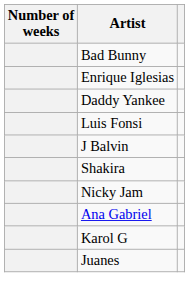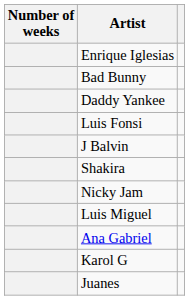 <table class="wikitable plainrowheaders">
 <tr>
 <th>Number of<br>weeks</th>
 <th>Artist</th>
 <th></th>
 </tr>
 <tr>
 <th scope="row" style="text-align:center"></th>
-<td>Bad Bunny</td>
+<td>Enrique Iglesias</td>
 <td></td>
 </tr>
 <tr>
 <th scope="row" style="text-align:center"></th>
-<td>Enrique Iglesias</td>
+<td>Bad Bunny</td>
 <td></td>
 </tr>
 <tr>
 <th scope="row" style="text-align:center"></th>
 <td>Daddy Yankee</td>
 <td></td>
 </tr>
 <tr>
 <th scope="row" style="text-align:center"></th>
 <td>Luis Fonsi</td>
 <td></td>
 </tr>
 <tr>
 <th scope="row" style="text-align:center"></th>
 <td>J Balvin</td>
 <td></td>
 </tr>
 <tr>
 <th scope="row" style="text-align:center"></th>
 <td>Shakira</td>
 <td></td>
 </tr>
 <tr>
 <th scope="row" style="text-align:center"></th>
 <td>Nicky Jam</td>
 <td></td>
 </tr>
 <tr>
 <th scope="row" style="text-align:center"></th>
+<td>Luis Miguel</td>
+<td></td>
+</tr>
+<tr>
+<th scope="row" style="text-align:center"></th>
 <td><a href='#'>Ana Gabriel</a></td>
 <td></td>
 </tr>
 <tr>
 <th scope="row" style="text-align:center"></th>
 <td>Karol G</td>
 <td></td>
 </tr>
 <tr>
 <th scope="row" style="text-align:center"></th>
 <td>Juanes</td>
 <td></td>
 </tr>
 </table>
